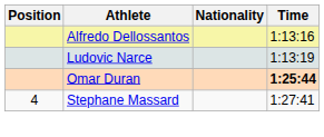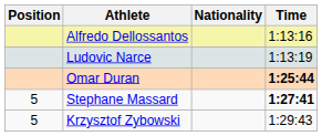 <table class="wikitable sortable">
 <tr>
 <th>Position</th>
 <th>Athlete</th>
 <th>Nationality</th>
 <th>Time</th>
 </tr>
 <tr bgcolor="#F7F6A8">
 <td align=center></td>
 <td><a href='#'>Alfredo Dellossantos</a></td>
 <td></td>
 <td>1:13:16</td>
 </tr>
 <tr bgcolor="#DCE5E5">
 <td align=center></td>
 <td><a href='#'>Ludovic Narce</a></td>
 <td></td>
 <td>1:13:19</td>
 </tr>
 <tr bgcolor="#FFDAB9">
 <td align=center></td>
 <td><a href='#'>Omar Duran</a></td>
 <td></td>
 <td><strong>1:25:44</strong></td>
 </tr>
 <tr>
-<td align=center>4</td>
+<td align=center>5</td>
 <td><a href='#'>Stephane Massard</a></td>
 <td></td>
-<td>1:27:41</td>
+<td><strong>1:27:41</strong></td>
+</tr>
+<tr>
+<td align=center>5</td>
+<td><a href='#'>Krzysztof Zybowski</a></td>
+<td></td>
+<td>1:29:43</td>
 </tr>
 </table>
